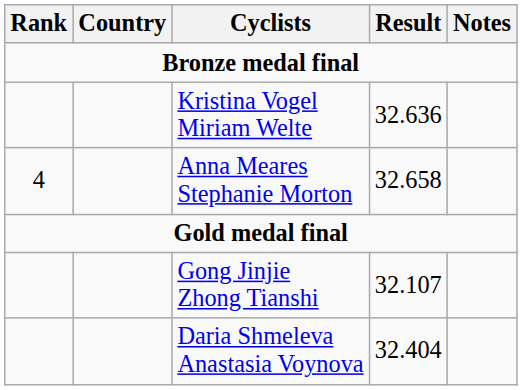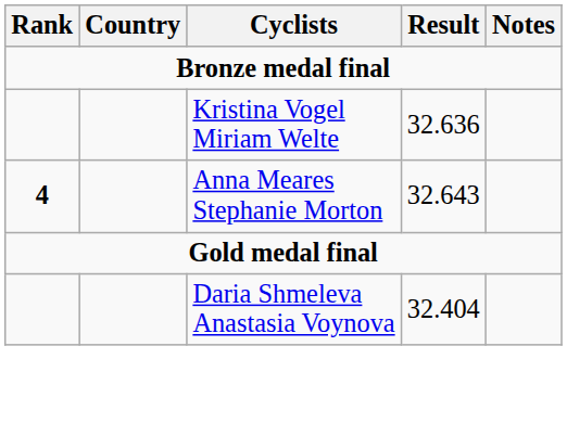 <table class="wikitable" style="text-align:center">
 <tr>
 <th>Rank</th>
 <th>Country</th>
 <th>Cyclists</th>
 <th>Result</th>
 <th>Notes</th>
 </tr>
 <tr>
 <td colspan=5><strong>Bronze medal final</strong></td>
 </tr>
 <tr>
 <td></td>
 <td align="left"></td>
 <td align="left"><a href='#'>Kristina Vogel</a><br><a href='#'>Miriam Welte</a></td>
 <td>32.636</td>
 <td></td>
 </tr>
 <tr>
-<td>4</td>
+<td><strong>4</strong></td>
 <td align="left"></td>
 <td align="left"><a href='#'>Anna Meares</a><br><a href='#'>Stephanie Morton</a></td>
-<td>32.658</td>
+<td>32.643</td>
 <td></td>
 </tr>
 <tr>
 <td colspan=5><strong>Gold medal final</strong></td>
-</tr>
-<tr>
-<td></td>
-<td align="left"></td>
-<td align="left"><a href='#'>Gong Jinjie</a><br><a href='#'>Zhong Tianshi</a></td>
-<td>32.107</td>
-<td></td>
 </tr>
 <tr>
 <td></td>
 <td align="left"></td>
 <td align="left"><a href='#'>Daria Shmeleva</a><br><a href='#'>Anastasia Voynova</a></td>
 <td>32.404</td>
 <td></td>
 </tr>
 </table>
